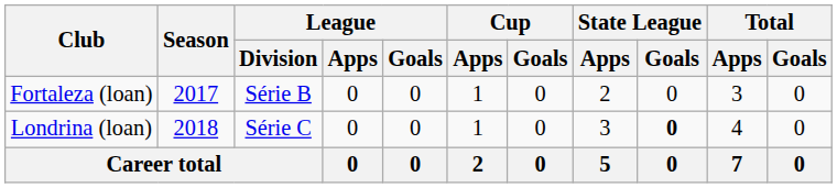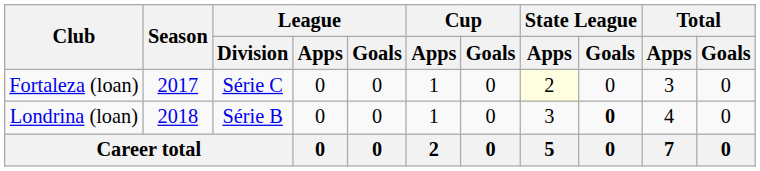 <table class="wikitable" style="text-align: center;">
 <tr>
 <th rowspan="2">Club</th>
 <th rowspan="2">Season</th>
 <th colspan="3">League</th>
 <th colspan="2">Cup</th>
 <th colspan="2">State League</th>
 <th colspan="2">Total</th>
 </tr>
 <tr>
 <th>Division</th>
 <th>Apps</th>
 <th>Goals</th>
 <th>Apps</th>
 <th>Goals</th>
 <th>Apps</th>
 <th>Goals</th>
 <th>Apps</th>
 <th>Goals</th>
 </tr>
 <tr>
 <td rowspan="1"><a href='#'>Fortaleza</a> (loan)</td>
 <td><a href='#'>2017</a></td>
-<td><a href='#'>Série B</a></td>
+<td><a href='#'>Série C</a></td>
 <td>0</td>
 <td>0</td>
 <td>1</td>
 <td>0</td>
-<td>2</td>
+<td style="background: lightyellow;">2</td>
 <td>0</td>
 <td>3</td>
 <td>0</td>
 </tr>
 <tr>
 <td rowspan="1"><a href='#'>Londrina</a> (loan)</td>
 <td><a href='#'>2018</a></td>
-<td><a href='#'>Série C</a></td>
+<td><a href='#'>Série B</a></td>
 <td>0</td>
 <td>0</td>
 <td>1</td>
 <td>0</td>
 <td>3</td>
 <td><strong>0</strong></td>
 <td>4</td>
 <td>0</td>
 </tr>
 <tr>
 <th colspan="3">Career total</th>
 <th>0</th>
 <th>0</th>
 <th>2</th>
 <th>0</th>
 <th>5</th>
 <th>0</th>
 <th>7</th>
 <th>0</th>
 </tr>
 </table>
